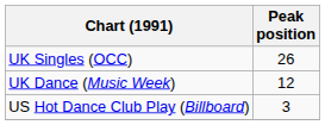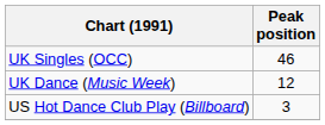 <table class="wikitable sortable">
 <tr>
 <th>Chart (1991)</th>
 <th>Peak<br>position</th>
 </tr>
 <tr>
 <td><a href='#'>UK Singles</a> (<a href='#'>OCC</a>)</td>
-<td align="center">26</td>
+<td align="center">46</td>
 </tr>
 <tr>
 <td><a href='#'>UK Dance</a> (<em><a href='#'>Music Week</a></em>)</td>
 <td align="center">12</td>
 </tr>
 <tr>
 <td>US <a href='#'>Hot Dance Club Play</a> (<em><a href='#'>Billboard</a></em>)</td>
 <td align="center">3</td>
 </tr>
 <tr>
 </tr>
 </table>
